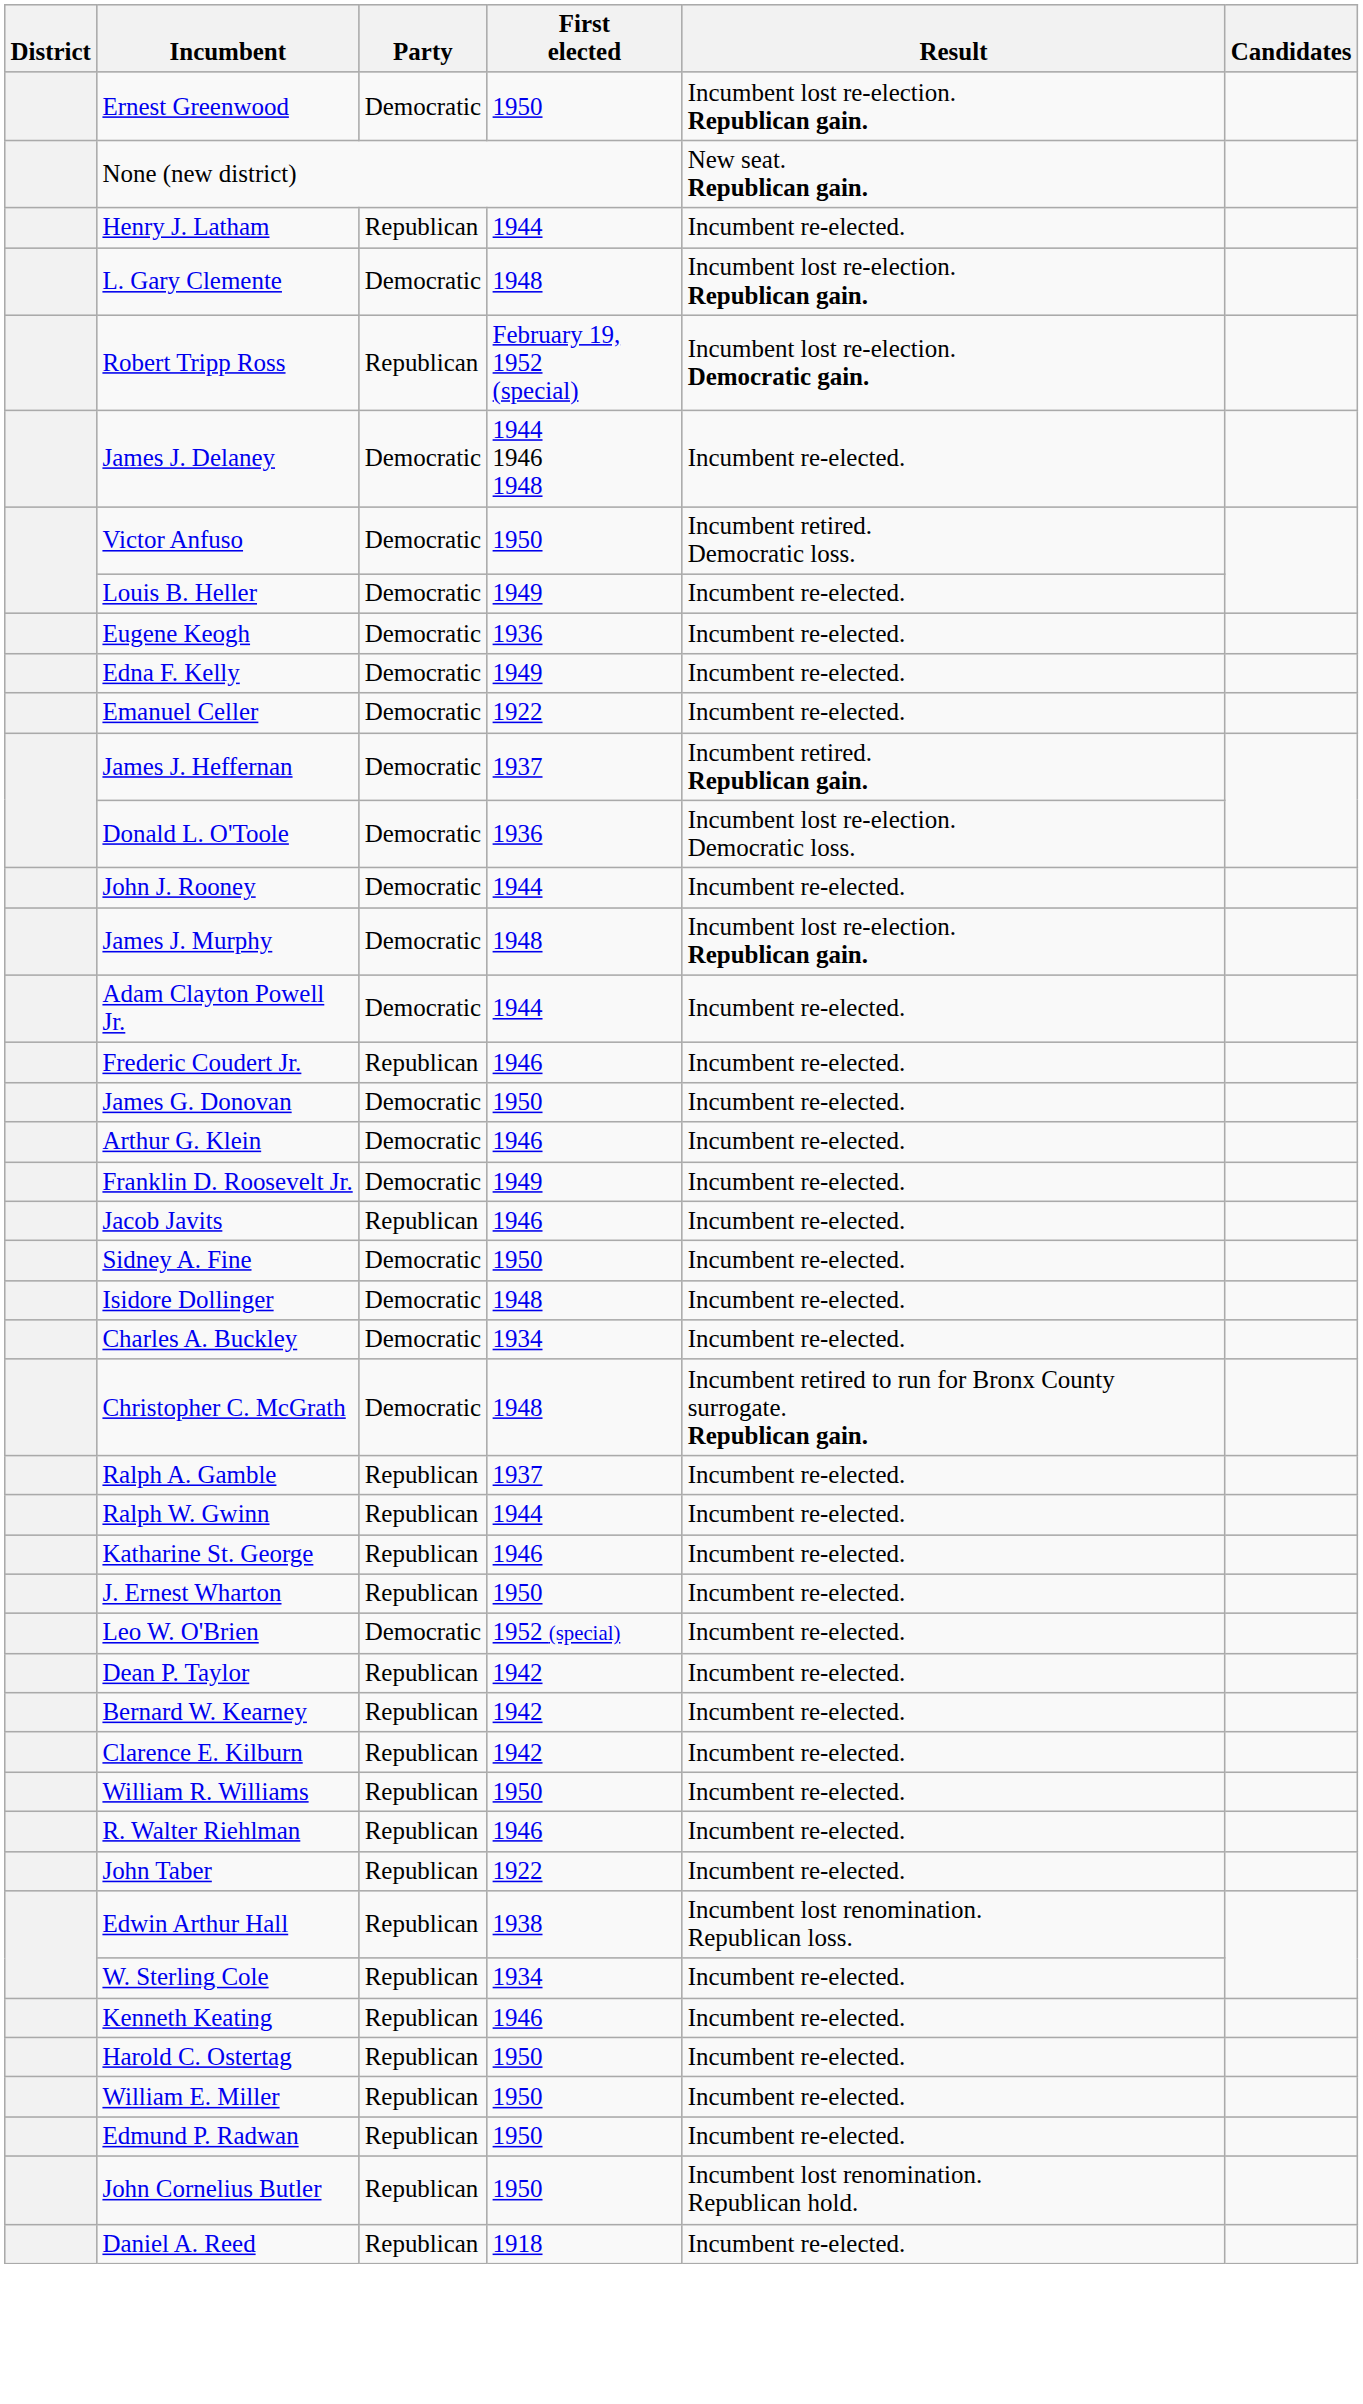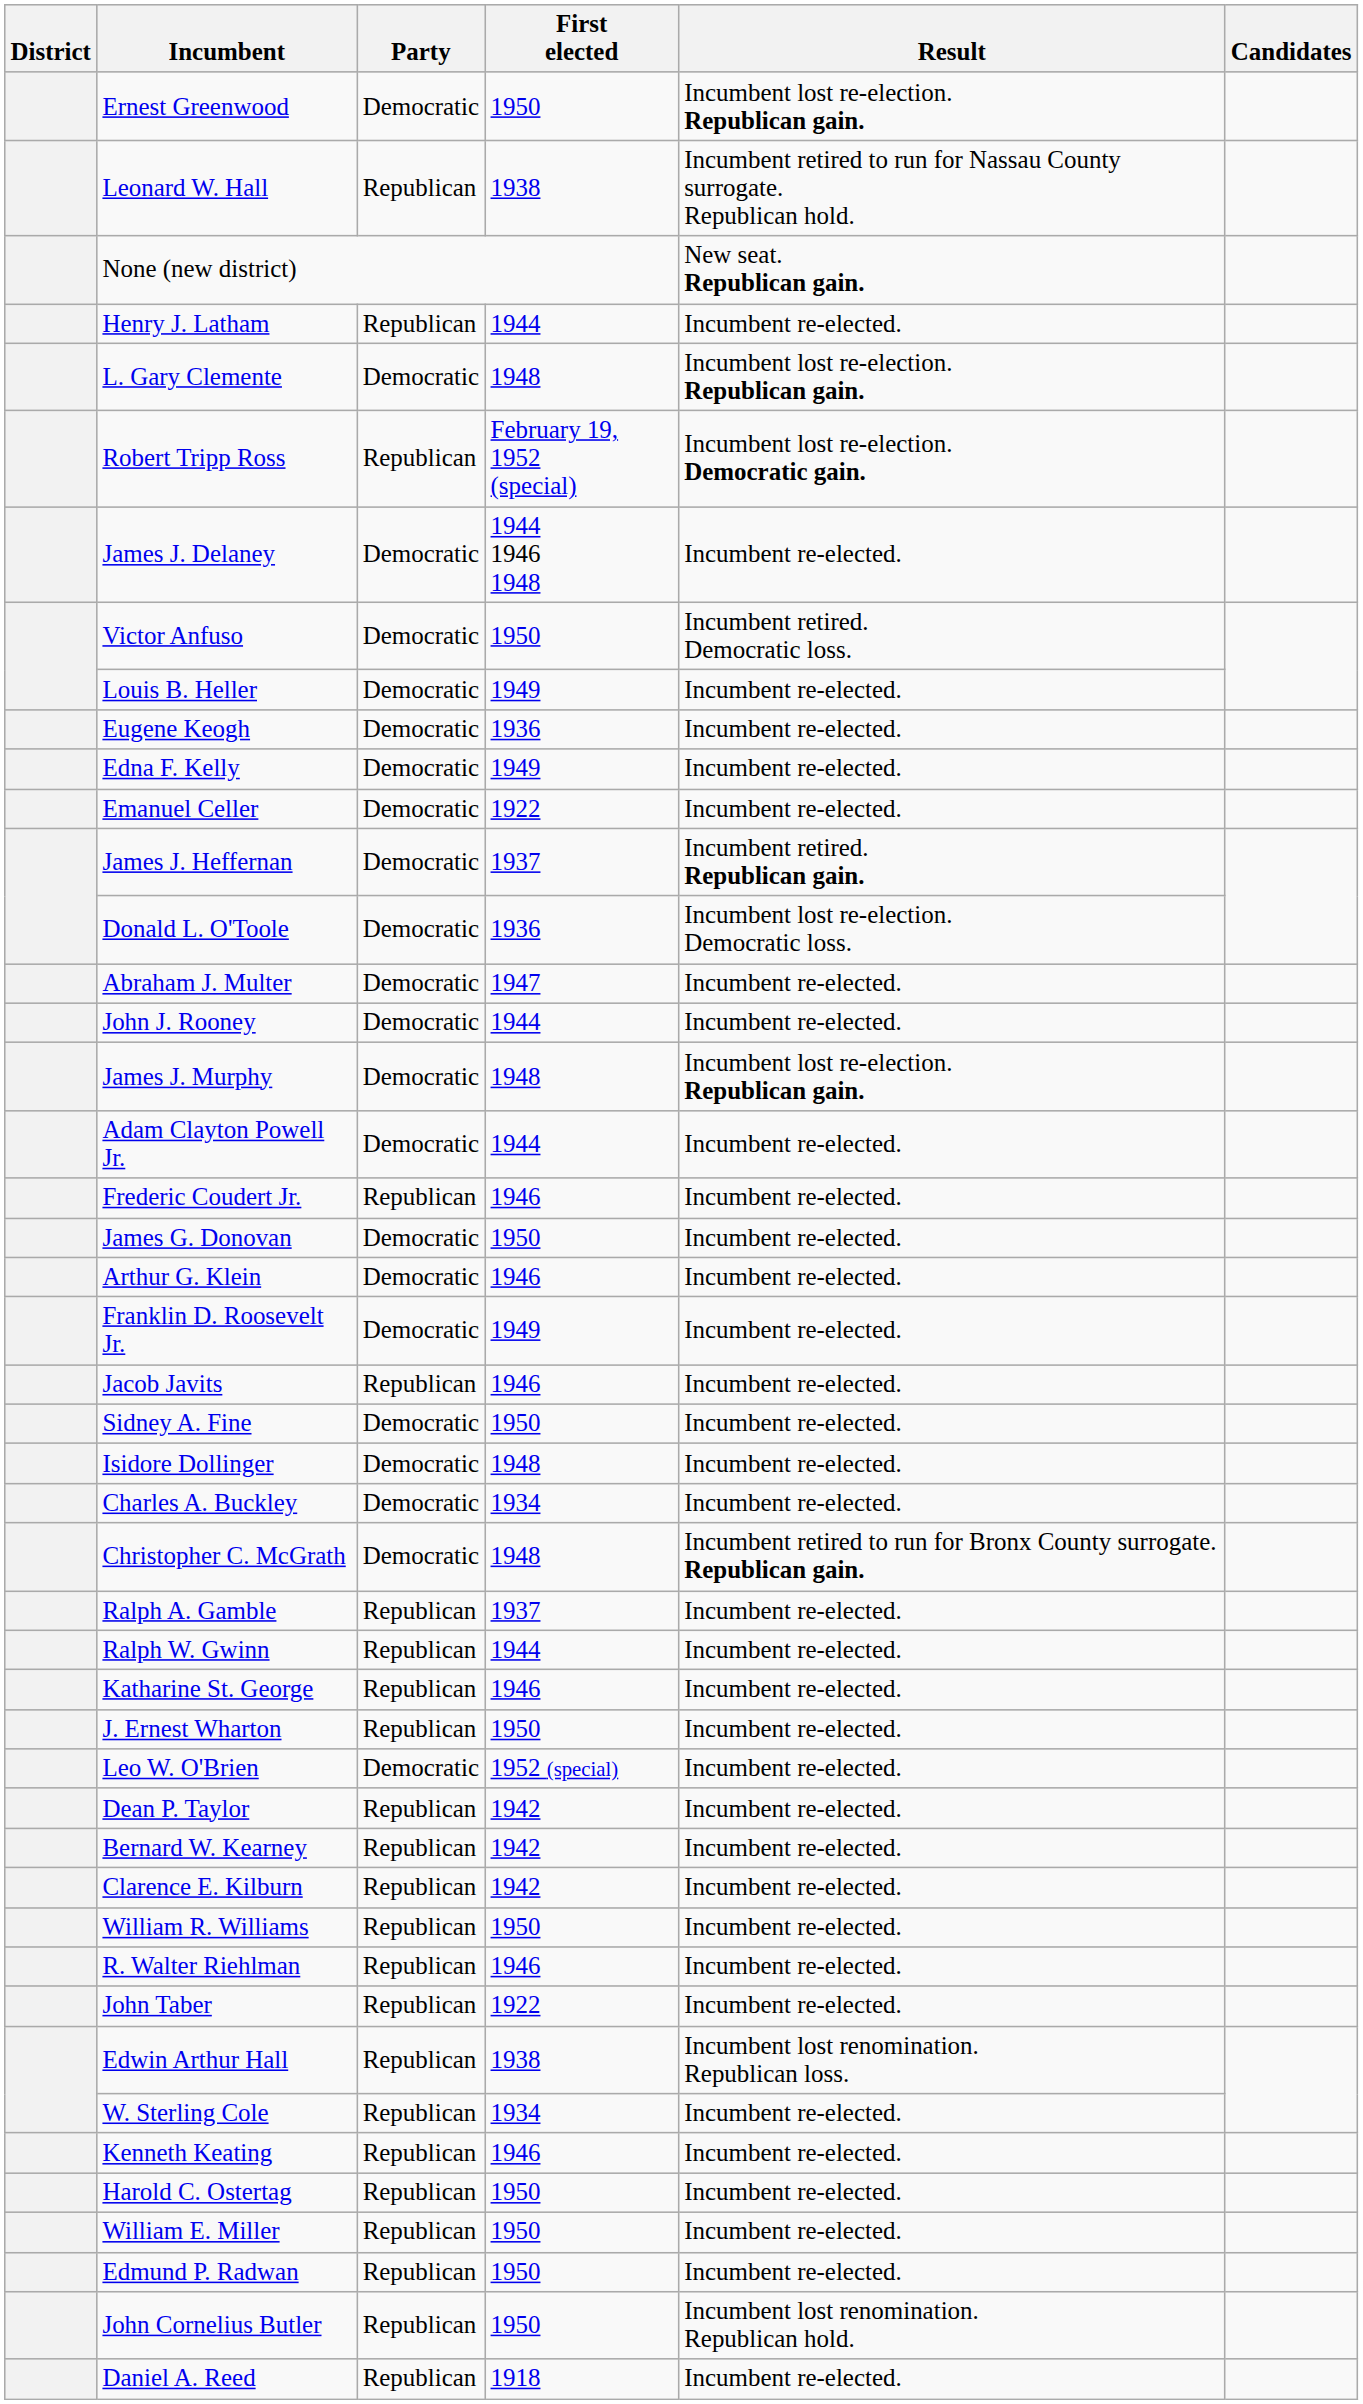 <table class=wikitable>
 <tr valign=bottom>
 <th>District</th>
 <th>Incumbent</th>
 <th>Party</th>
 <th>First<br>elected</th>
 <th>Result</th>
 <th>Candidates</th>
 </tr>
 <tr>
 <th></th>
 <td><a href='#'>Ernest Greenwood</a></td>
 <td>Democratic</td>
 <td><a href='#'>1950</a></td>
 <td>Incumbent lost re-election.<br><strong>Republican gain.</strong></td>
+<td nowrap></td>
+</tr>
+<tr>
+<th></th>
+<td><a href='#'>Leonard W. Hall</a></td>
+<td>Republican</td>
+<td><a href='#'>1938</a></td>
+<td>Incumbent retired to run for Nassau County surrogate.<br>Republican hold.</td>
 <td nowrap></td>
 </tr>
 <tr>
 <th></th>
 <td colspan=3>None (new district)</td>
 <td>New seat.<br><strong>Republican gain.</strong></td>
 <td nowrap></td>
 </tr>
 <tr>
 <th></th>
 <td><a href='#'>Henry J. Latham</a><br></td>
 <td>Republican</td>
 <td><a href='#'>1944</a></td>
 <td>Incumbent re-elected.</td>
 <td nowrap></td>
 </tr>
 <tr>
 <th></th>
 <td><a href='#'>L. Gary Clemente</a><br></td>
 <td>Democratic</td>
 <td><a href='#'>1948</a></td>
 <td>Incumbent lost re-election.<br><strong>Republican gain.</strong></td>
 <td nowrap></td>
 </tr>
 <tr>
 <th></th>
 <td><a href='#'>Robert Tripp Ross</a><br></td>
 <td>Republican</td>
 <td><a href='#'>February 19, 1952<br>(special)</a></td>
 <td>Incumbent lost re-election.<br><strong>Democratic gain.</strong></td>
 <td nowrap></td>
 </tr>
 <tr>
 <th></th>
 <td><a href='#'>James J. Delaney</a><br></td>
 <td>Democratic</td>
 <td><a href='#'>1944</a><br>1946 <br><a href='#'>1948</a></td>
 <td>Incumbent re-elected.</td>
 <td nowrap></td>
 </tr>
 <tr>
 <th rowspan=2></th>
 <td><a href='#'>Victor Anfuso</a></td>
 <td>Democratic</td>
 <td><a href='#'>1950</a></td>
 <td>Incumbent retired.<br>Democratic loss.</td>
 <td rowspan=2></td>
 </tr>
 <tr>
 <td><a href='#'>Louis B. Heller</a><br></td>
 <td>Democratic</td>
 <td><a href='#'>1949</a></td>
 <td>Incumbent re-elected.</td>
 </tr>
 <tr>
 <th></th>
 <td><a href='#'>Eugene Keogh</a></td>
 <td>Democratic</td>
 <td><a href='#'>1936</a></td>
 <td>Incumbent re-elected.</td>
 <td nowrap></td>
 </tr>
 <tr>
 <th></th>
 <td><a href='#'>Edna F. Kelly</a></td>
 <td>Democratic</td>
 <td><a href='#'>1949</a></td>
 <td>Incumbent re-elected.</td>
 <td nowrap></td>
 </tr>
 <tr>
 <th></th>
 <td><a href='#'>Emanuel Celler</a><br></td>
 <td>Democratic</td>
 <td><a href='#'>1922</a></td>
 <td>Incumbent re-elected.</td>
 <td nowrap></td>
 </tr>
 <tr>
 <th rowspan=2></th>
 <td><a href='#'>James J. Heffernan</a><br></td>
 <td>Democratic</td>
 <td><a href='#'>1937</a></td>
 <td>Incumbent retired.<br><strong>Republican gain.</strong></td>
 <td rowspan=2></td>
 </tr>
 <tr>
 <td><a href='#'>Donald L. O'Toole</a><br></td>
 <td>Democratic</td>
 <td><a href='#'>1936</a></td>
 <td>Incumbent lost re-election.<br>Democratic loss.</td>
+</tr>
+<tr>
+<th></th>
+<td><a href='#'>Abraham J. Multer</a><br></td>
+<td>Democratic</td>
+<td><a href='#'>1947</a></td>
+<td>Incumbent re-elected.</td>
+<td nowrap></td>
 </tr>
 <tr>
 <th></th>
 <td><a href='#'>John J. Rooney</a><br></td>
 <td>Democratic</td>
 <td><a href='#'>1944</a></td>
 <td>Incumbent re-elected.</td>
 <td nowrap></td>
 </tr>
 <tr>
 <th></th>
 <td><a href='#'>James J. Murphy</a><br></td>
 <td>Democratic</td>
 <td><a href='#'>1948</a></td>
 <td>Incumbent lost re-election.<br><strong>Republican gain.</strong></td>
 <td nowrap></td>
 </tr>
 <tr>
 <th></th>
 <td><a href='#'>Adam Clayton Powell Jr.</a><br></td>
 <td>Democratic</td>
 <td><a href='#'>1944</a></td>
 <td>Incumbent re-elected.</td>
 <td nowrap></td>
 </tr>
 <tr>
 <th></th>
 <td><a href='#'>Frederic Coudert Jr.</a></td>
 <td>Republican</td>
 <td><a href='#'>1946</a></td>
 <td>Incumbent re-elected.</td>
 <td nowrap></td>
 </tr>
 <tr>
 <th></th>
 <td><a href='#'>James G. Donovan</a></td>
 <td>Democratic</td>
 <td><a href='#'>1950</a></td>
 <td>Incumbent re-elected.</td>
 <td nowrap></td>
 </tr>
 <tr>
 <th></th>
 <td><a href='#'>Arthur G. Klein</a></td>
 <td>Democratic</td>
 <td><a href='#'>1946</a></td>
 <td>Incumbent re-elected.</td>
 <td nowrap></td>
 </tr>
 <tr>
 <th></th>
 <td><a href='#'>Franklin D. Roosevelt Jr.</a></td>
 <td>Democratic</td>
 <td><a href='#'>1949</a></td>
 <td>Incumbent re-elected.</td>
 <td nowrap></td>
 </tr>
 <tr>
 <th></th>
 <td><a href='#'>Jacob Javits</a></td>
 <td>Republican</td>
 <td><a href='#'>1946</a></td>
 <td>Incumbent re-elected.</td>
 <td nowrap></td>
 </tr>
 <tr>
 <th></th>
 <td><a href='#'>Sidney A. Fine</a><br></td>
 <td>Democratic</td>
 <td><a href='#'>1950</a></td>
 <td>Incumbent re-elected.</td>
 <td nowrap></td>
 </tr>
 <tr>
 <th></th>
 <td><a href='#'>Isidore Dollinger</a><br></td>
 <td>Democratic</td>
 <td><a href='#'>1948</a></td>
 <td>Incumbent re-elected.</td>
 <td nowrap></td>
 </tr>
 <tr>
 <th></th>
 <td><a href='#'>Charles A. Buckley</a><br></td>
 <td>Democratic</td>
 <td><a href='#'>1934</a></td>
 <td>Incumbent re-elected.</td>
 <td nowrap></td>
 </tr>
 <tr>
 <th></th>
 <td><a href='#'>Christopher C. McGrath</a><br></td>
 <td>Democratic</td>
 <td><a href='#'>1948</a></td>
 <td>Incumbent retired to run for Bronx County surrogate.<br><strong>Republican gain.</strong></td>
 <td nowrap></td>
 </tr>
 <tr>
 <th></th>
 <td><a href='#'>Ralph A. Gamble</a><br></td>
 <td>Republican</td>
 <td><a href='#'>1937</a></td>
 <td>Incumbent re-elected.</td>
 <td nowrap></td>
 </tr>
 <tr>
 <th></th>
 <td><a href='#'>Ralph W. Gwinn</a></td>
 <td>Republican</td>
 <td><a href='#'>1944</a></td>
 <td>Incumbent re-elected.</td>
 <td nowrap></td>
 </tr>
 <tr>
 <th></th>
 <td><a href='#'>Katharine St. George</a><br></td>
 <td>Republican</td>
 <td><a href='#'>1946</a></td>
 <td>Incumbent re-elected.</td>
 <td nowrap></td>
 </tr>
 <tr>
 <th></th>
 <td><a href='#'>J. Ernest Wharton</a><br></td>
 <td>Republican</td>
 <td><a href='#'>1950</a></td>
 <td>Incumbent re-elected.</td>
 <td nowrap></td>
 </tr>
 <tr>
 <th></th>
 <td><a href='#'>Leo W. O'Brien</a><br></td>
 <td>Democratic</td>
 <td><a href='#'>1952 <small>(special)</small></a></td>
 <td>Incumbent re-elected.</td>
 <td nowrap></td>
 </tr>
 <tr>
 <th></th>
 <td><a href='#'>Dean P. Taylor</a><br></td>
 <td>Republican</td>
 <td><a href='#'>1942</a></td>
 <td>Incumbent re-elected.</td>
 <td nowrap></td>
 </tr>
 <tr>
 <th></th>
 <td><a href='#'>Bernard W. Kearney</a><br></td>
 <td>Republican</td>
 <td><a href='#'>1942</a></td>
 <td>Incumbent re-elected.</td>
 <td nowrap></td>
 </tr>
 <tr>
 <th></th>
 <td><a href='#'>Clarence E. Kilburn</a><br></td>
 <td>Republican</td>
 <td><a href='#'>1942</a></td>
 <td>Incumbent re-elected.</td>
 <td nowrap></td>
 </tr>
 <tr>
 <th></th>
 <td><a href='#'>William R. Williams</a><br></td>
 <td>Republican</td>
 <td><a href='#'>1950</a></td>
 <td>Incumbent re-elected.</td>
 <td nowrap></td>
 </tr>
 <tr>
 <th></th>
 <td><a href='#'>R. Walter Riehlman</a><br></td>
 <td>Republican</td>
 <td><a href='#'>1946</a></td>
 <td>Incumbent re-elected.</td>
 <td nowrap></td>
 </tr>
 <tr>
 <th></th>
 <td><a href='#'>John Taber</a><br></td>
 <td>Republican</td>
 <td><a href='#'>1922</a></td>
 <td>Incumbent re-elected.</td>
 <td nowrap></td>
 </tr>
 <tr>
 <th rowspan=2></th>
 <td><a href='#'>Edwin Arthur Hall</a></td>
 <td>Republican</td>
 <td><a href='#'>1938</a></td>
 <td>Incumbent lost renomination.<br>Republican loss.</td>
 <td rowspan=2></td>
 </tr>
 <tr>
 <td><a href='#'>W. Sterling Cole</a><br></td>
 <td>Republican</td>
 <td><a href='#'>1934</a></td>
 <td>Incumbent re-elected.</td>
 </tr>
 <tr>
 <th></th>
 <td><a href='#'>Kenneth Keating</a><br></td>
 <td>Republican</td>
 <td><a href='#'>1946</a></td>
 <td>Incumbent re-elected.</td>
 <td nowrap></td>
 </tr>
 <tr>
 <th></th>
 <td><a href='#'>Harold C. Ostertag</a><br></td>
 <td>Republican</td>
 <td><a href='#'>1950</a></td>
 <td>Incumbent re-elected.</td>
 <td nowrap></td>
 </tr>
 <tr>
 <th></th>
 <td><a href='#'>William E. Miller</a><br></td>
 <td>Republican</td>
 <td><a href='#'>1950</a></td>
 <td>Incumbent re-elected.</td>
 <td nowrap></td>
 </tr>
 <tr>
 <th></th>
 <td><a href='#'>Edmund P. Radwan</a><br></td>
 <td>Republican</td>
 <td><a href='#'>1950</a></td>
 <td>Incumbent re-elected.</td>
 <td nowrap></td>
 </tr>
 <tr>
 <th></th>
 <td><a href='#'>John Cornelius Butler</a><br></td>
 <td>Republican</td>
 <td><a href='#'>1950</a></td>
 <td>Incumbent lost renomination.<br>Republican hold.</td>
 <td nowrap></td>
 </tr>
 <tr>
 <th></th>
 <td><a href='#'>Daniel A. Reed</a><br></td>
 <td>Republican</td>
 <td><a href='#'>1918</a></td>
 <td>Incumbent re-elected.</td>
 <td nowrap></td>
 </tr>
 </table>
